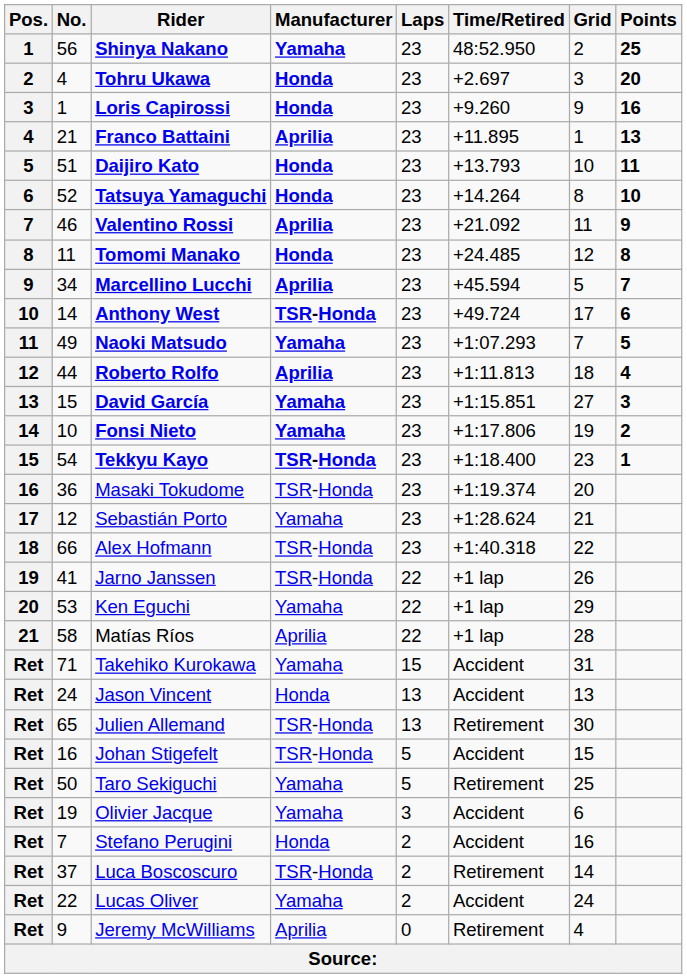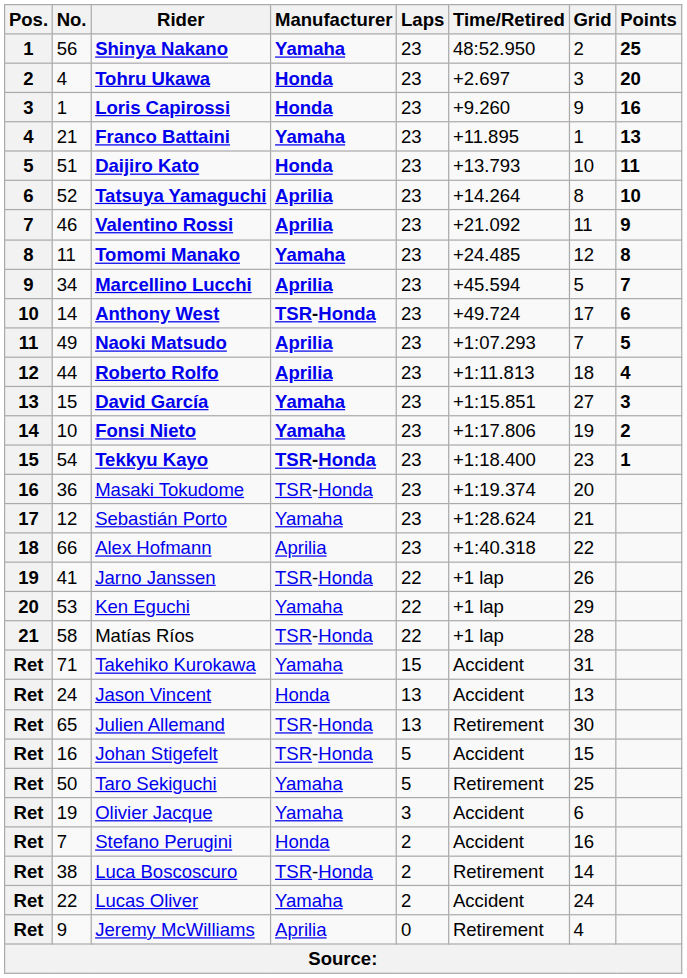 <table class="wikitable" style="font-size: 95%;">
 <tr>
 <th>Pos.</th>
 <th>No.</th>
 <th>Rider</th>
 <th>Manufacturer</th>
 <th>Laps</th>
 <th>Time/Retired</th>
 <th>Grid</th>
 <th>Points</th>
 </tr>
 <tr>
 <th>1</th>
 <td>56</td>
 <td> <strong><a href='#'>Shinya Nakano</a></strong></td>
 <td><strong><a href='#'>Yamaha</a></strong></td>
 <td>23</td>
 <td>48:52.950</td>
 <td>2</td>
 <td><strong>25</strong></td>
 </tr>
 <tr>
 <th>2</th>
 <td>4</td>
 <td> <strong><a href='#'>Tohru Ukawa</a></strong></td>
 <td><strong><a href='#'>Honda</a></strong></td>
 <td>23</td>
 <td>+2.697</td>
 <td>3</td>
 <td><strong>20</strong></td>
 </tr>
 <tr>
 <th>3</th>
 <td>1</td>
 <td> <strong><a href='#'>Loris Capirossi</a></strong></td>
 <td><strong><a href='#'>Honda</a></strong></td>
 <td>23</td>
 <td>+9.260</td>
 <td>9</td>
 <td><strong>16</strong></td>
 </tr>
 <tr>
 <th>4</th>
 <td>21</td>
 <td> <strong><a href='#'>Franco Battaini</a></strong></td>
-<td><strong><a href='#'>Aprilia</a></strong></td>
+<td><strong><a href='#'>Yamaha</a></strong></td>
 <td>23</td>
 <td>+11.895</td>
 <td>1</td>
 <td><strong>13</strong></td>
 </tr>
 <tr>
 <th>5</th>
 <td>51</td>
 <td> <strong><a href='#'>Daijiro Kato</a></strong></td>
 <td><strong><a href='#'>Honda</a></strong></td>
 <td>23</td>
 <td>+13.793</td>
 <td>10</td>
 <td><strong>11</strong></td>
 </tr>
 <tr>
 <th>6</th>
 <td>52</td>
 <td> <strong><a href='#'>Tatsuya Yamaguchi</a></strong></td>
-<td><strong><a href='#'>Honda</a></strong></td>
+<td><strong><a href='#'>Aprilia</a></strong></td>
 <td>23</td>
 <td>+14.264</td>
 <td>8</td>
 <td><strong>10</strong></td>
 </tr>
 <tr>
 <th>7</th>
 <td>46</td>
 <td> <strong><a href='#'>Valentino Rossi</a></strong></td>
 <td><strong><a href='#'>Aprilia</a></strong></td>
 <td>23</td>
 <td>+21.092</td>
 <td>11</td>
 <td><strong>9</strong></td>
 </tr>
 <tr>
 <th>8</th>
 <td>11</td>
 <td> <strong><a href='#'>Tomomi Manako</a></strong></td>
-<td><strong><a href='#'>Honda</a></strong></td>
+<td><strong><a href='#'>Yamaha</a></strong></td>
 <td>23</td>
 <td>+24.485</td>
 <td>12</td>
 <td><strong>8</strong></td>
 </tr>
 <tr>
 <th>9</th>
 <td>34</td>
 <td> <strong><a href='#'>Marcellino Lucchi</a></strong></td>
 <td><strong><a href='#'>Aprilia</a></strong></td>
 <td>23</td>
 <td>+45.594</td>
 <td>5</td>
 <td><strong>7</strong></td>
 </tr>
 <tr>
 <th>10</th>
 <td>14</td>
 <td> <strong><a href='#'>Anthony West</a></strong></td>
 <td><strong><a href='#'>TSR</a>-<a href='#'>Honda</a></strong></td>
 <td>23</td>
 <td>+49.724</td>
 <td>17</td>
 <td><strong>6</strong></td>
 </tr>
 <tr>
 <th>11</th>
 <td>49</td>
 <td> <strong><a href='#'>Naoki Matsudo</a></strong></td>
-<td><strong><a href='#'>Yamaha</a></strong></td>
+<td><strong><a href='#'>Aprilia</a></strong></td>
 <td>23</td>
 <td>+1:07.293</td>
 <td>7</td>
 <td><strong>5</strong></td>
 </tr>
 <tr>
 <th>12</th>
 <td>44</td>
 <td> <strong><a href='#'>Roberto Rolfo</a></strong></td>
 <td><strong><a href='#'>Aprilia</a></strong></td>
 <td>23</td>
 <td>+1:11.813</td>
 <td>18</td>
 <td><strong>4</strong></td>
 </tr>
 <tr>
 <th>13</th>
 <td>15</td>
 <td> <strong><a href='#'>David García</a></strong></td>
 <td><strong><a href='#'>Yamaha</a></strong></td>
 <td>23</td>
 <td>+1:15.851</td>
 <td>27</td>
 <td><strong>3</strong></td>
 </tr>
 <tr>
 <th>14</th>
 <td>10</td>
 <td> <strong><a href='#'>Fonsi Nieto</a></strong></td>
 <td><strong><a href='#'>Yamaha</a></strong></td>
 <td>23</td>
 <td>+1:17.806</td>
 <td>19</td>
 <td><strong>2</strong></td>
 </tr>
 <tr>
 <th>15</th>
 <td>54</td>
 <td> <strong><a href='#'>Tekkyu Kayo</a></strong></td>
 <td><strong><a href='#'>TSR</a>-<a href='#'>Honda</a></strong></td>
 <td>23</td>
 <td>+1:18.400</td>
 <td>23</td>
 <td><strong>1</strong></td>
 </tr>
 <tr>
 <th>16</th>
 <td>36</td>
 <td> <a href='#'>Masaki Tokudome</a></td>
 <td><a href='#'>TSR</a>-<a href='#'>Honda</a></td>
 <td>23</td>
 <td>+1:19.374</td>
 <td>20</td>
 <td></td>
 </tr>
 <tr>
 <th>17</th>
 <td>12</td>
 <td> <a href='#'>Sebastián Porto</a></td>
 <td><a href='#'>Yamaha</a></td>
 <td>23</td>
 <td>+1:28.624</td>
 <td>21</td>
 <td></td>
 </tr>
 <tr>
 <th>18</th>
 <td>66</td>
 <td> <a href='#'>Alex Hofmann</a></td>
-<td><a href='#'>TSR</a>-<a href='#'>Honda</a></td>
+<td><a href='#'>Aprilia</a></td>
 <td>23</td>
 <td>+1:40.318</td>
 <td>22</td>
 <td></td>
 </tr>
 <tr>
 <th>19</th>
 <td>41</td>
 <td> <a href='#'>Jarno Janssen</a></td>
 <td><a href='#'>TSR</a>-<a href='#'>Honda</a></td>
 <td>22</td>
 <td>+1 lap</td>
 <td>26</td>
 <td></td>
 </tr>
 <tr>
 <th>20</th>
 <td>53</td>
 <td> <a href='#'>Ken Eguchi</a></td>
 <td><a href='#'>Yamaha</a></td>
 <td>22</td>
 <td>+1 lap</td>
 <td>29</td>
 <td></td>
 </tr>
 <tr>
 <th>21</th>
 <td>58</td>
 <td> Matías Ríos</td>
-<td><a href='#'>Aprilia</a></td>
+<td><a href='#'>TSR</a>-<a href='#'>Honda</a></td>
 <td>22</td>
 <td>+1 lap</td>
 <td>28</td>
 <td></td>
 </tr>
 <tr>
 <th>Ret</th>
 <td>71</td>
 <td> <a href='#'>Takehiko Kurokawa</a></td>
 <td><a href='#'>Yamaha</a></td>
 <td>15</td>
 <td>Accident</td>
 <td>31</td>
 <td></td>
 </tr>
 <tr>
 <th>Ret</th>
 <td>24</td>
 <td> <a href='#'>Jason Vincent</a></td>
 <td><a href='#'>Honda</a></td>
 <td>13</td>
 <td>Accident</td>
 <td>13</td>
 <td></td>
 </tr>
 <tr>
 <th>Ret</th>
 <td>65</td>
 <td> <a href='#'>Julien Allemand</a></td>
 <td><a href='#'>TSR</a>-<a href='#'>Honda</a></td>
 <td>13</td>
 <td>Retirement</td>
 <td>30</td>
 <td></td>
 </tr>
 <tr>
 <th>Ret</th>
 <td>16</td>
 <td> <a href='#'>Johan Stigefelt</a></td>
 <td><a href='#'>TSR</a>-<a href='#'>Honda</a></td>
 <td>5</td>
 <td>Accident</td>
 <td>15</td>
 <td></td>
 </tr>
 <tr>
 <th>Ret</th>
 <td>50</td>
 <td> <a href='#'>Taro Sekiguchi</a></td>
 <td><a href='#'>Yamaha</a></td>
 <td>5</td>
 <td>Retirement</td>
 <td>25</td>
 <td></td>
 </tr>
 <tr>
 <th>Ret</th>
 <td>19</td>
 <td> <a href='#'>Olivier Jacque</a></td>
 <td><a href='#'>Yamaha</a></td>
 <td>3</td>
 <td>Accident</td>
 <td>6</td>
 <td></td>
 </tr>
 <tr>
 <th>Ret</th>
 <td>7</td>
 <td> <a href='#'>Stefano Perugini</a></td>
 <td><a href='#'>Honda</a></td>
 <td>2</td>
 <td>Accident</td>
 <td>16</td>
 <td></td>
 </tr>
 <tr>
 <th>Ret</th>
-<td>37</td>
+<td>38</td>
 <td> <a href='#'>Luca Boscoscuro</a></td>
 <td><a href='#'>TSR</a>-<a href='#'>Honda</a></td>
 <td>2</td>
 <td>Retirement</td>
 <td>14</td>
 <td></td>
 </tr>
 <tr>
 <th>Ret</th>
 <td>22</td>
 <td> <a href='#'>Lucas Oliver</a></td>
 <td><a href='#'>Yamaha</a></td>
 <td>2</td>
 <td>Accident</td>
 <td>24</td>
 <td></td>
 </tr>
 <tr>
 <th>Ret</th>
 <td>9</td>
 <td> <a href='#'>Jeremy McWilliams</a></td>
 <td><a href='#'>Aprilia</a></td>
 <td>0</td>
 <td>Retirement</td>
 <td>4</td>
 <td></td>
 </tr>
 <tr>
 <th colspan=8>Source: </th>
 </tr>
 </table>
